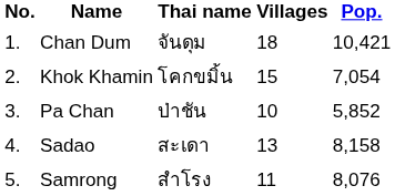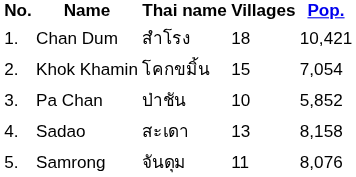 <table>
 <tr>
 <th>No.</th>
 <th>Name</th>
 <th>Thai name</th>
 <th>Villages</th>
 <th><a href='#'>Pop.</a></th>
 </tr>
 <tr>
 <td>1.</td>
 <td>Chan Dum</td>
-<td>จันดุม</td>
+<td>สำโรง</td>
 <td>18</td>
 <td>10,421</td>
 <td></td>
 </tr>
 <tr>
 <td>2.</td>
 <td>Khok Khamin</td>
 <td>โคกขมิ้น</td>
 <td>15</td>
 <td>7,054</td>
 <td></td>
 </tr>
 <tr>
 <td>3.</td>
 <td>Pa Chan</td>
 <td>ป่าชัน</td>
 <td>10</td>
 <td>5,852</td>
 <td></td>
 </tr>
 <tr>
 <td>4.</td>
 <td>Sadao</td>
 <td>สะเดา</td>
 <td>13</td>
 <td>8,158</td>
 <td></td>
 </tr>
 <tr>
 <td>5.</td>
 <td>Samrong</td>
-<td>สำโรง</td>
+<td>จันดุม</td>
 <td>11</td>
 <td>8,076</td>
 <td></td>
 </tr>
 </table>
